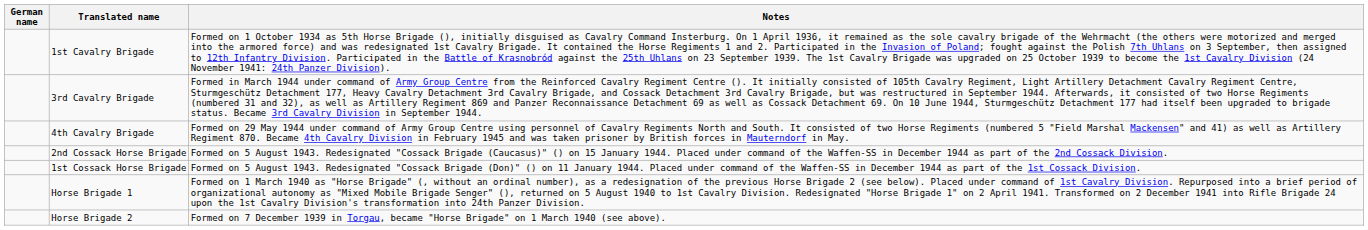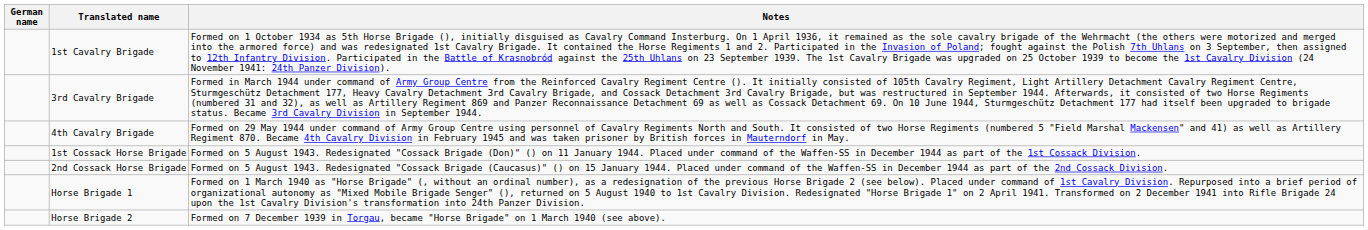 <table class="wikitable">
 <tr>
 <th>German name</th>
 <th>Translated name</th>
 <th>Notes</th>
 </tr>
 <tr>
 <td></td>
 <td>1st Cavalry Brigade</td>
 <td>Formed on 1 October 1934 as 5th Horse Brigade (), initially disguised as Cavalry Command Insterburg. On 1 April 1936, it remained as the sole cavalry brigade of the Wehrmacht (the others were motorized and merged into the armored force) and was redesignated 1st Cavalry Brigade. It contained the Horse Regiments 1 and 2. Participated in the <a href='#'>Invasion of Poland</a>; fought against the Polish <a href='#'>7th Uhlans</a> on 3 September, then assigned to <a href='#'>12th Infantry Division</a>. Participated in the <a href='#'>Battle of Krasnobród</a> against the <a href='#'>25th Uhlans</a> on 23 September 1939. The 1st Cavalry Brigade was upgraded on 25 October 1939 to become the <a href='#'>1st Cavalry Division</a> (24 November 1941: <a href='#'>24th Panzer Division</a>).</td>
 </tr>
 <tr>
 <td></td>
 <td>3rd Cavalry Brigade</td>
 <td>Formed in March 1944 under command of <a href='#'>Army Group Centre</a> from the Reinforced Cavalry Regiment Centre (). It initially consisted of 105th Cavalry Regiment, Light Artillery Detachment Cavalry Regiment Centre, Sturmgeschütz Detachment 177, Heavy Cavalry Detachment 3rd Cavalry Brigade, and Cossack Detachment 3rd Cavalry Brigade, but was restructured in September 1944. Afterwards, it consisted of two Horse Regiments (numbered 31 and 32), as well as Artillery Regiment 869 and Panzer Reconnaissance Detachment 69 as well as Cossack Detachment 69. On 10 June 1944, Sturmgeschütz Detachment 177 had itself been upgraded to brigade status. Became <a href='#'>3rd Cavalry Division</a> in September 1944.</td>
 </tr>
 <tr>
 <td></td>
 <td>4th Cavalry Brigade</td>
 <td>Formed on 29 May 1944 under command of Army Group Centre using personnel of Cavalry Regiments North and South. It consisted of two Horse Regiments (numbered 5 "Field Marshal <a href='#'>Mackensen</a>" and 41) as well as Artillery Regiment 870. Became <a href='#'>4th Cavalry Division</a> in February 1945 and was taken prisoner by British forces in <a href='#'>Mauterndorf</a> in May.</td>
 </tr>
 <tr>
+<td></td>
+<td>1st Cossack Horse Brigade</td>
+<td>Formed on 5 August 1943. Redesignated "Cossack Brigade (Don)" () on 11 January 1944. Placed under command of the Waffen-SS in December 1944 as part of the <a href='#'>1st Cossack Division</a>.</td>
+</tr>
+<tr>
 <td style="white-space: nowrap;"></td>
 <td style="white-space: nowrap;">2nd Cossack Horse Brigade</td>
 <td>Formed on 5 August 1943. Redesignated "Cossack Brigade (Caucasus)" () on 15 January 1944. Placed under command of the Waffen-SS in December 1944 as part of the <a href='#'>2nd Cossack Division</a>.</td>
-</tr>
-<tr>
-<td></td>
-<td>1st Cossack Horse Brigade</td>
-<td>Formed on 5 August 1943. Redesignated "Cossack Brigade (Don)" () on 11 January 1944. Placed under command of the Waffen-SS in December 1944 as part of the <a href='#'>1st Cossack Division</a>.</td>
 </tr>
 <tr>
 <td></td>
 <td>Horse Brigade 1</td>
 <td>Formed on 1 March 1940 as "Horse Brigade" (, without an ordinal number), as a redesignation of the previous Horse Brigade 2 (see below). Placed under command of <a href='#'>1st Cavalry Division</a>. Repurposed into a brief period of organizational autonomy as "Mixed Mobile Brigade Senger" (), returned on 5 August 1940 to 1st Cavalry Division. Redesignated "Horse Brigade 1" on 2 April 1941. Transformed on 2 December 1941 into Rifle Brigade 24 upon the 1st Cavalry Division's transformation into 24th Panzer Division.</td>
 </tr>
 <tr>
 <td></td>
 <td>Horse Brigade 2</td>
 <td>Formed on 7 December 1939 in <a href='#'>Torgau</a>, became "Horse Brigade" on 1 March 1940 (see above).</td>
 </tr>
 </table>
